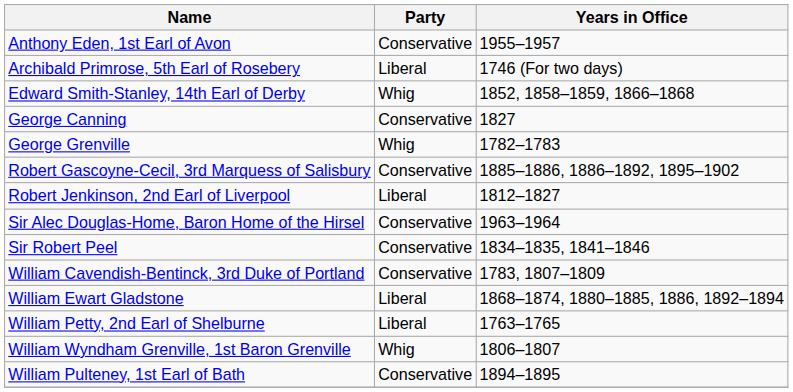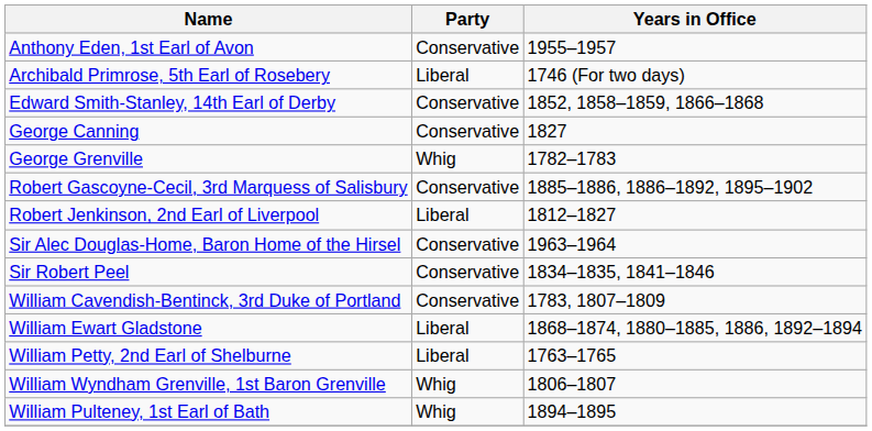 <table class="wikitable sortable" style="font-size: 95%;">
 <tr>
 <th>Name</th>
 <th>Party</th>
 <th>Years in Office</th>
 </tr>
 <tr>
 <td><a href='#'>Anthony Eden, 1st Earl of Avon</a></td>
 <td>Conservative</td>
 <td>1955–1957</td>
 </tr>
 <tr>
 <td><a href='#'>Archibald Primrose, 5th Earl of Rosebery</a></td>
 <td>Liberal</td>
 <td>1746 (For two days)</td>
 </tr>
 <tr>
 <td><a href='#'>Edward Smith-Stanley, 14th Earl of Derby</a></td>
-<td>Whig</td>
+<td>Conservative</td>
 <td>1852, 1858–1859, 1866–1868</td>
 </tr>
 <tr>
 <td><a href='#'>George Canning</a></td>
 <td>Conservative</td>
 <td>1827</td>
 </tr>
 <tr>
 <td><a href='#'>George Grenville</a></td>
 <td>Whig</td>
 <td>1782–1783</td>
 </tr>
 <tr>
 <td><a href='#'>Robert Gascoyne-Cecil, 3rd Marquess of Salisbury</a></td>
 <td>Conservative</td>
 <td>1885–1886, 1886–1892, 1895–1902</td>
 </tr>
 <tr>
 <td><a href='#'>Robert Jenkinson, 2nd Earl of Liverpool</a></td>
 <td>Liberal</td>
 <td>1812–1827</td>
 </tr>
 <tr>
 <td><a href='#'>Sir Alec Douglas-Home, Baron Home of the Hirsel</a></td>
 <td>Conservative</td>
 <td>1963–1964</td>
 </tr>
 <tr>
 <td><a href='#'>Sir Robert Peel</a></td>
 <td>Conservative</td>
 <td>1834–1835, 1841–1846</td>
 </tr>
 <tr>
 <td><a href='#'>William Cavendish-Bentinck, 3rd Duke of Portland</a></td>
 <td>Conservative</td>
 <td>1783, 1807–1809</td>
 </tr>
 <tr>
 <td><a href='#'>William Ewart Gladstone</a></td>
 <td>Liberal</td>
 <td>1868–1874, 1880–1885, 1886, 1892–1894</td>
 </tr>
 <tr>
 <td><a href='#'>William Petty, 2nd Earl of Shelburne</a></td>
 <td>Liberal</td>
 <td>1763–1765</td>
 </tr>
 <tr>
 <td><a href='#'>William Wyndham Grenville, 1st Baron Grenville</a></td>
 <td>Whig</td>
 <td>1806–1807</td>
 </tr>
 <tr>
 <td><a href='#'>William Pulteney, 1st Earl of Bath</a></td>
-<td>Conservative</td>
+<td>Whig</td>
 <td>1894–1895</td>
 </tr>
 <tr>
 </tr>
 </table>
